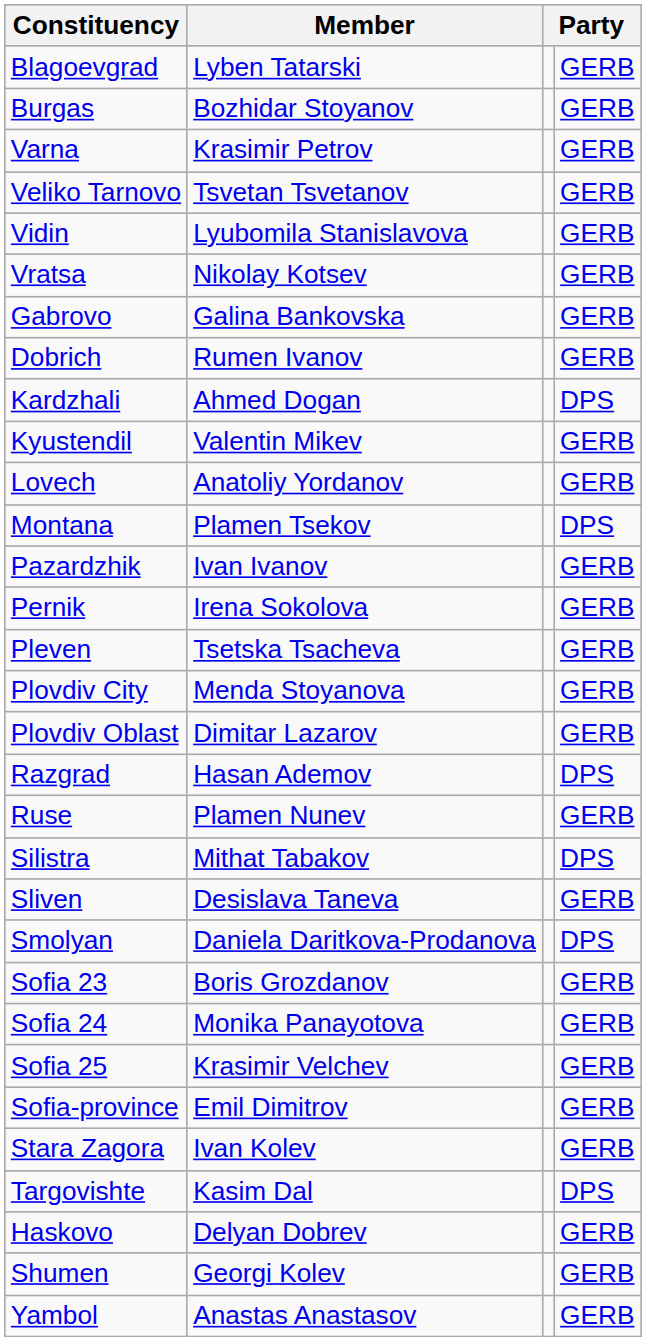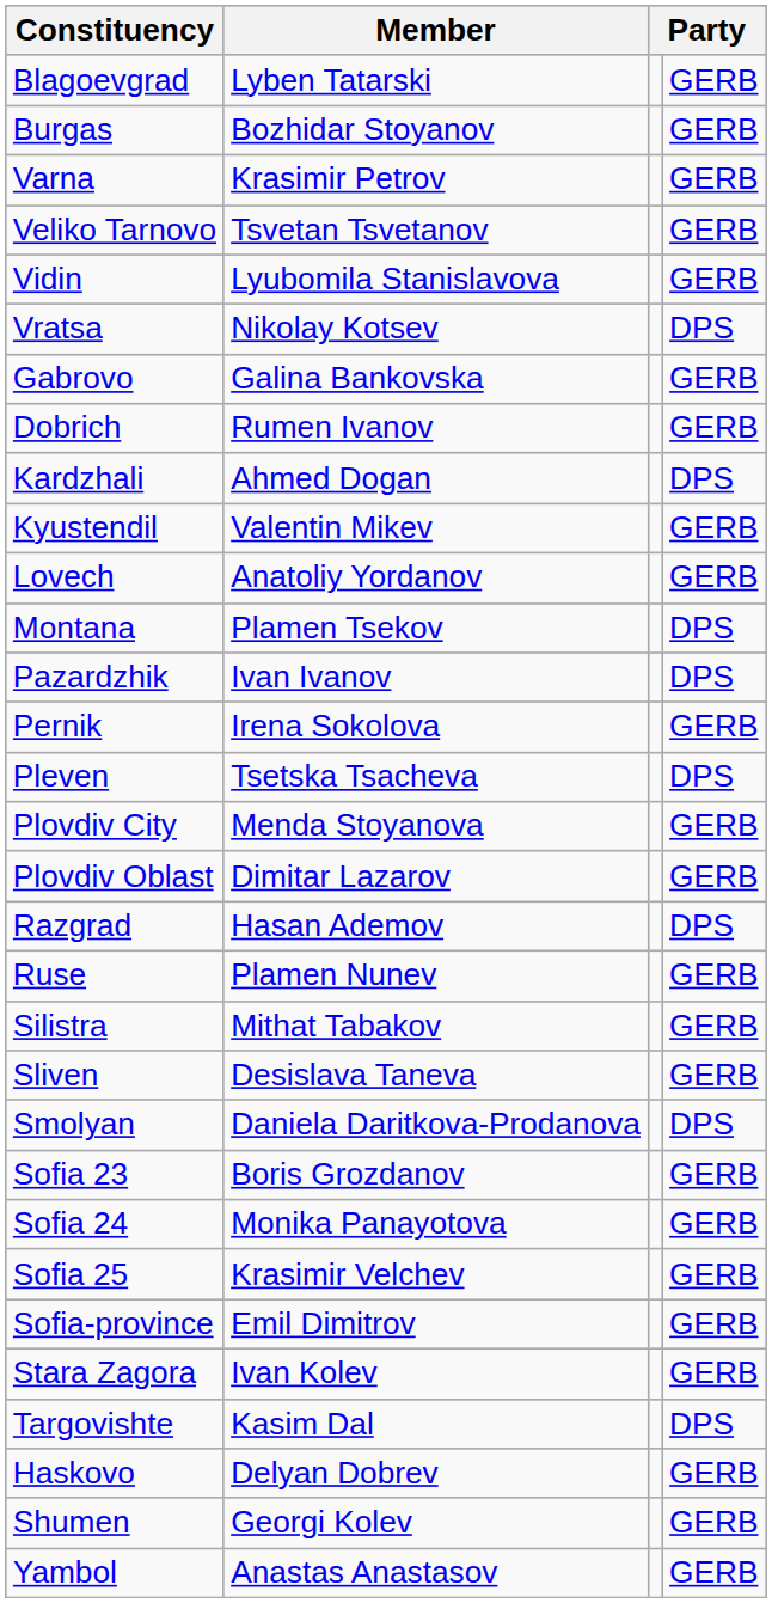 <table class="wikitable">
 <tr>
 <th>Constituency</th>
 <th>Member</th>
 <th colspan=2>Party</th>
 </tr>
 <tr>
 <td><a href='#'>Blagoevgrad</a></td>
 <td><a href='#'>Lyben Tatarski</a></td>
 <td bgcolor=></td>
 <td><a href='#'>GERB</a></td>
 </tr>
 <tr>
 <td><a href='#'>Burgas</a></td>
 <td><a href='#'>Bozhidar Stoyanov</a></td>
 <td bgcolor=></td>
 <td><a href='#'>GERB</a></td>
 </tr>
 <tr>
 <td><a href='#'>Varna</a></td>
 <td><a href='#'>Krasimir Petrov</a></td>
 <td bgcolor=></td>
 <td><a href='#'>GERB</a></td>
 </tr>
 <tr>
 <td><a href='#'>Veliko Tarnovo</a></td>
 <td><a href='#'>Tsvetan Tsvetanov</a></td>
 <td bgcolor=></td>
 <td><a href='#'>GERB</a></td>
 </tr>
 <tr>
 <td><a href='#'>Vidin</a></td>
 <td><a href='#'>Lyubomila Stanislavova</a></td>
 <td bgcolor=></td>
 <td><a href='#'>GERB</a></td>
 </tr>
 <tr>
 <td><a href='#'>Vratsa</a></td>
 <td><a href='#'>Nikolay Kotsev</a></td>
 <td bgcolor=></td>
-<td><a href='#'>GERB</a></td>
+<td><a href='#'>DPS</a></td>
 </tr>
 <tr>
 <td><a href='#'>Gabrovo</a></td>
 <td><a href='#'>Galina Bankovska</a></td>
 <td bgcolor=></td>
 <td><a href='#'>GERB</a></td>
 </tr>
 <tr>
 <td><a href='#'>Dobrich</a></td>
 <td><a href='#'>Rumen Ivanov</a></td>
 <td bgcolor=></td>
 <td><a href='#'>GERB</a></td>
 </tr>
 <tr>
 <td><a href='#'>Kardzhali</a></td>
 <td><a href='#'>Ahmed Dogan</a></td>
 <td bgcolor=></td>
 <td><a href='#'>DPS</a></td>
 </tr>
 <tr>
 <td><a href='#'>Kyustendil</a></td>
 <td><a href='#'>Valentin Mikev</a></td>
 <td bgcolor=></td>
 <td><a href='#'>GERB</a></td>
 </tr>
 <tr>
 <td><a href='#'>Lovech</a></td>
 <td><a href='#'>Anatoliy Yordanov</a></td>
 <td bgcolor=></td>
 <td><a href='#'>GERB</a></td>
 </tr>
 <tr>
 <td><a href='#'>Montana</a></td>
 <td><a href='#'>Plamen Tsekov</a></td>
 <td bgcolor=></td>
 <td><a href='#'>DPS</a></td>
 </tr>
 <tr>
 <td><a href='#'>Pazardzhik</a></td>
 <td><a href='#'>Ivan Ivanov</a></td>
 <td bgcolor=></td>
-<td><a href='#'>GERB</a></td>
+<td><a href='#'>DPS</a></td>
 </tr>
 <tr>
 <td><a href='#'>Pernik</a></td>
 <td><a href='#'>Irena Sokolova</a></td>
 <td bgcolor=></td>
 <td><a href='#'>GERB</a></td>
 </tr>
 <tr>
 <td><a href='#'>Pleven</a></td>
 <td><a href='#'>Tsetska Tsacheva</a></td>
 <td bgcolor=></td>
-<td><a href='#'>GERB</a></td>
+<td><a href='#'>DPS</a></td>
 </tr>
 <tr>
 <td><a href='#'>Plovdiv City</a></td>
 <td><a href='#'>Menda Stoyanova</a></td>
 <td bgcolor=></td>
 <td><a href='#'>GERB</a></td>
 </tr>
 <tr>
 <td><a href='#'>Plovdiv Oblast</a></td>
 <td><a href='#'>Dimitar Lazarov</a></td>
 <td bgcolor=></td>
 <td><a href='#'>GERB</a></td>
 </tr>
 <tr>
 <td><a href='#'>Razgrad</a></td>
 <td><a href='#'>Hasan Ademov</a></td>
 <td bgcolor=></td>
 <td><a href='#'>DPS</a></td>
 </tr>
 <tr>
 <td><a href='#'>Ruse</a></td>
 <td><a href='#'>Plamen Nunev</a></td>
 <td bgcolor=></td>
 <td><a href='#'>GERB</a></td>
 </tr>
 <tr>
 <td><a href='#'>Silistra</a></td>
 <td><a href='#'>Mithat Tabakov</a></td>
 <td bgcolor=></td>
-<td><a href='#'>DPS</a></td>
+<td><a href='#'>GERB</a></td>
 </tr>
 <tr>
 <td><a href='#'>Sliven</a></td>
 <td><a href='#'>Desislava Taneva</a></td>
 <td bgcolor=></td>
 <td><a href='#'>GERB</a></td>
 </tr>
 <tr>
 <td><a href='#'>Smolyan</a></td>
 <td><a href='#'>Daniela Daritkova-Prodanova</a></td>
 <td bgcolor=></td>
 <td><a href='#'>DPS</a></td>
 </tr>
 <tr>
 <td><a href='#'>Sofia 23</a></td>
 <td><a href='#'>Boris Grozdanov</a></td>
 <td bgcolor=></td>
 <td><a href='#'>GERB</a></td>
 </tr>
 <tr>
 <td><a href='#'>Sofia 24</a></td>
 <td><a href='#'>Monika Panayotova</a></td>
 <td bgcolor=></td>
 <td><a href='#'>GERB</a></td>
 </tr>
 <tr>
 <td><a href='#'>Sofia 25</a></td>
 <td><a href='#'>Krasimir Velchev</a></td>
 <td bgcolor=></td>
 <td><a href='#'>GERB</a></td>
 </tr>
 <tr>
 <td><a href='#'>Sofia-province</a></td>
 <td><a href='#'>Emil Dimitrov</a></td>
 <td bgcolor=></td>
 <td><a href='#'>GERB</a></td>
 </tr>
 <tr>
 <td><a href='#'>Stara Zagora</a></td>
 <td><a href='#'>Ivan Kolev</a></td>
 <td bgcolor=></td>
 <td><a href='#'>GERB</a></td>
 </tr>
 <tr>
 <td><a href='#'>Targovishte</a></td>
 <td><a href='#'>Kasim Dal</a></td>
 <td bgcolor=></td>
 <td><a href='#'>DPS</a></td>
 </tr>
 <tr>
 <td><a href='#'>Haskovo</a></td>
 <td><a href='#'>Delyan Dobrev</a></td>
 <td bgcolor=></td>
 <td><a href='#'>GERB</a></td>
 </tr>
 <tr>
 <td><a href='#'>Shumen</a></td>
 <td><a href='#'>Georgi Kolev</a></td>
 <td bgcolor=></td>
 <td><a href='#'>GERB</a></td>
 </tr>
 <tr>
 <td><a href='#'>Yambol</a></td>
 <td><a href='#'>Anastas Anastasov</a></td>
 <td bgcolor=></td>
 <td><a href='#'>GERB</a></td>
 </tr>
 </table>
